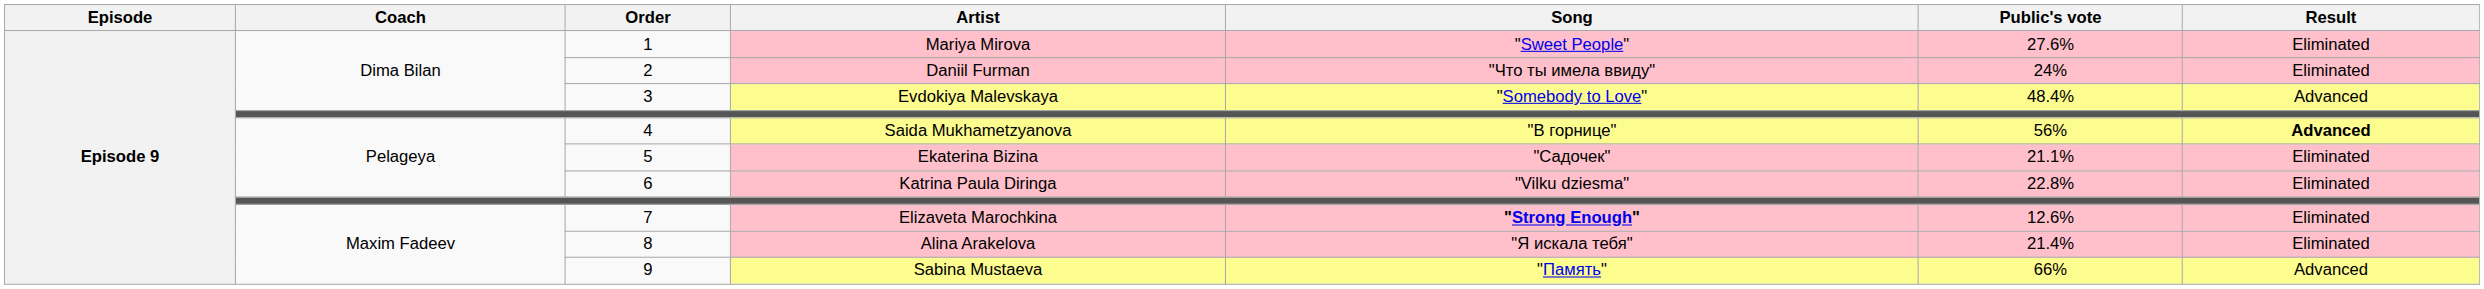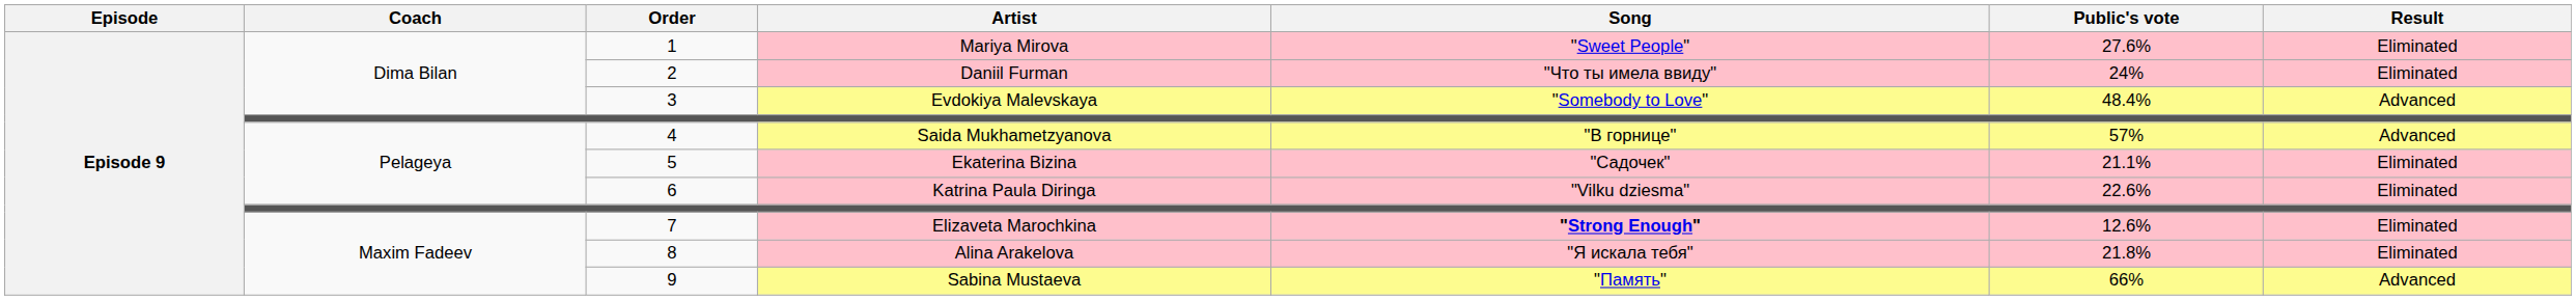 <table class="wikitable" style="text-align:center; width:120%;">
 <tr>
 <th style="width:07%;">Episode</th>
 <th style="width:10%;">Coach</th>
 <th style="width:05%;">Order</th>
 <th style="width:15%;">Artist</th>
 <th style="width:21%;">Song</th>
 <th style="width:08%;">Public's vote</th>
 <th style="width:09%;">Result</th>
 </tr>
 <tr>
 <th rowspan=11 scope="row">Episode 9 <br> </th>
 <td rowspan=3>Dima Bilan</td>
 <td>1</td>
 <td style="background:pink">Mariya Mirova</td>
 <td style="background:pink">"<a href='#'>Sweet People</a>"</td>
 <td style="background:pink">27.6%</td>
 <td style="background:pink">Eliminated</td>
 </tr>
 <tr>
 <td>2</td>
 <td style="background:pink">Daniil Furman</td>
 <td style="background:pink">"Что ты имела ввиду"</td>
 <td style="background:pink">24%</td>
 <td style="background:pink">Eliminated</td>
 </tr>
 <tr>
 <td>3</td>
 <td style="background:#fdfc8f">Evdokiya Malevskaya</td>
 <td style="background:#fdfc8f">"<a href='#'>Somebody to Love</a>"</td>
 <td style="background:#fdfc8f">48.4%</td>
 <td style="background:#fdfc8f">Advanced</td>
 </tr>
 <tr>
 <td colspan=6 style="background:#555555;"></td>
 </tr>
 <tr>
 <td rowspan=3>Pelageya</td>
 <td>4</td>
 <td style="background:#fdfc8f">Saida Mukhametzyanova</td>
 <td style="background:#fdfc8f">"В горнице"</td>
-<td style="background:#fdfc8f">56%</td>
-<td style="background:#fdfc8f"><strong>Advanced</strong></td>
+<td style="background:#fdfc8f">57%</td>
+<td style="background:#fdfc8f">Advanced</td>
 </tr>
 <tr>
 <td>5</td>
 <td style="background:pink">Ekaterina Bizina</td>
 <td style="background:pink">"Садочек"</td>
 <td style="background:pink">21.1%</td>
 <td style="background:pink">Eliminated</td>
 </tr>
 <tr>
 <td>6</td>
 <td style="background:pink">Katrina Paula Diringa</td>
 <td style="background:pink">"Vilku dziesma"</td>
-<td style="background:pink">22.8%</td>
+<td style="background:pink">22.6%</td>
 <td style="background:pink">Eliminated</td>
 </tr>
 <tr>
 <td colspan=6 style="background:#555555;"></td>
 </tr>
 <tr>
 <td rowspan=3>Maxim Fadeev</td>
 <td>7</td>
 <td style="background:pink">Elizaveta Marochkina</td>
 <td style="background:pink"><strong>"<a href='#'>Strong Enough</a>"</strong></td>
 <td style="background:pink">12.6%</td>
 <td style="background:pink">Eliminated</td>
 </tr>
 <tr>
 <td>8</td>
 <td style="background:pink">Alina Arakelova</td>
 <td style="background:pink">"Я искала тебя"</td>
-<td style="background:pink">21.4%</td>
+<td style="background:pink">21.8%</td>
 <td style="background:pink">Eliminated</td>
 </tr>
 <tr>
 <td>9</td>
 <td style="background:#fdfc8f">Sabina Mustaeva</td>
 <td style="background:#fdfc8f">"<a href='#'>Память</a>"</td>
 <td style="background:#fdfc8f">66%</td>
 <td style="background:#fdfc8f">Advanced</td>
 </tr>
 </table>
